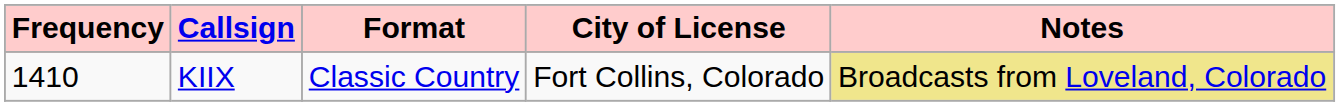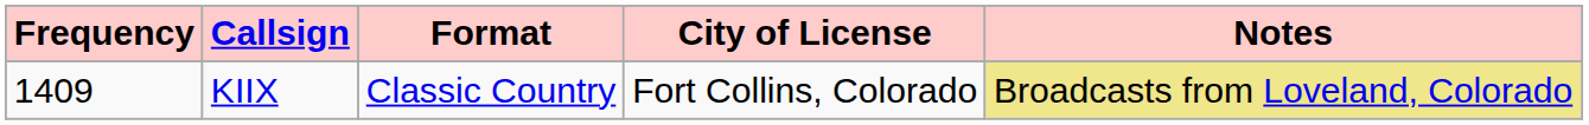 <table class="wikitable" border="1">
 <tr>
 <th style="background:#ffcccc;"><strong>Frequency</strong></th>
 <th style="background:#ffcccc;"><strong><a href='#'>Callsign</a></strong></th>
 <th style="background:#ffcccc;"><strong>Format</strong></th>
 <th style="background:#ffcccc;"><strong>City of License</strong></th>
 <th style="background:#ffcccc;"><strong>Notes</strong></th>
 </tr>
 <tr>
-<td>1410</td>
+<td>1409</td>
 <td><a href='#'>KIIX</a></td>
 <td><a href='#'>Classic Country</a></td>
 <td>Fort Collins, Colorado</td>
 <td style="background: khaki;">Broadcasts from <a href='#'>Loveland, Colorado</a></td>
 </tr>
 </table>
